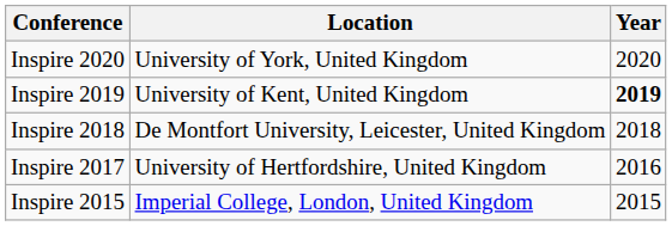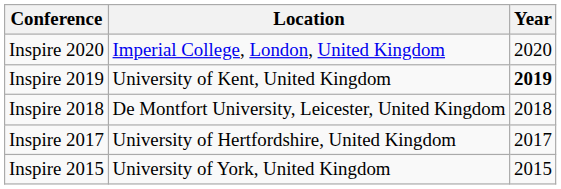 <table class="wikitable">
 <tr>
 <th>Conference</th>
 <th>Location</th>
 <th>Year</th>
 </tr>
 <tr>
 <td>Inspire 2020</td>
-<td>University of York, United Kingdom</td>
+<td><a href='#'>Imperial College</a>, <a href='#'>London</a>, <a href='#'>United Kingdom</a></td>
 <td>2020</td>
 </tr>
 <tr>
 <td>Inspire 2019</td>
 <td>University of Kent, United Kingdom</td>
 <td><strong>2019</strong></td>
 </tr>
 <tr>
 <td>Inspire 2018</td>
 <td>De Montfort University, Leicester, United Kingdom</td>
 <td>2018</td>
 </tr>
 <tr>
 <td>Inspire 2017</td>
 <td>University of Hertfordshire, United Kingdom</td>
-<td>2016</td>
+<td>2017</td>
 </tr>
 <tr>
 <td>Inspire 2015</td>
-<td><a href='#'>Imperial College</a>, <a href='#'>London</a>, <a href='#'>United Kingdom</a></td>
+<td>University of York, United Kingdom</td>
 <td>2015</td>
 </tr>
 </table>
